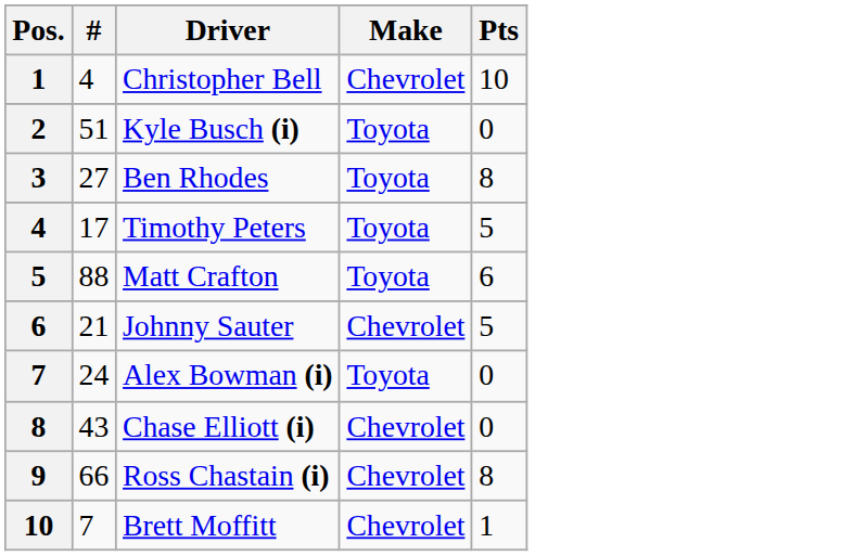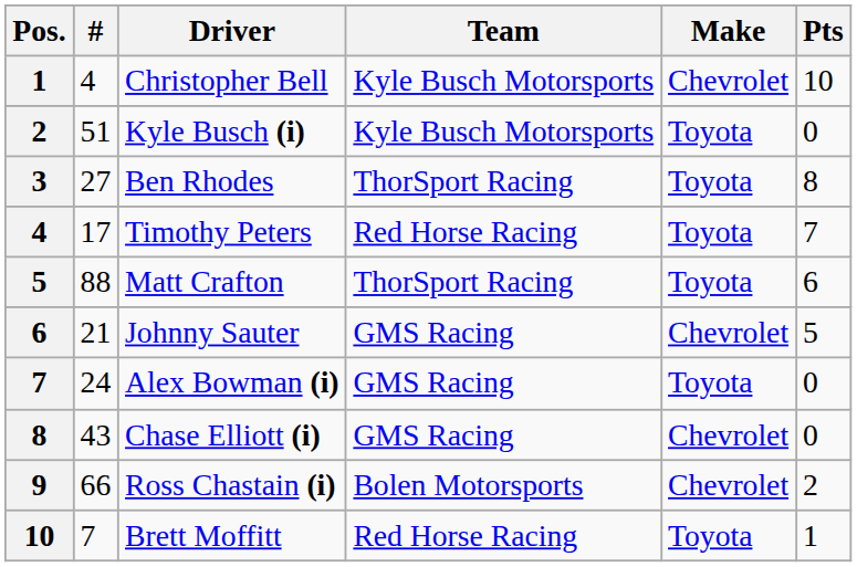 <table class="wikitable" style="font-size:95%">
 <tr>
 <th>Pos.</th>
 <th>#</th>
 <th>Driver</th>
+<th>Team</th>
 <th>Make</th>
 <th>Pts</th>
 </tr>
 <tr>
 <th>1</th>
 <td>4</td>
 <td><a href='#'>Christopher Bell</a></td>
+<td><a href='#'>Kyle Busch Motorsports</a></td>
 <td><a href='#'>Chevrolet</a></td>
 <td>10</td>
 </tr>
 <tr>
 <th>2</th>
 <td>51</td>
 <td><a href='#'>Kyle Busch</a> <strong>(i)</strong></td>
+<td><a href='#'>Kyle Busch Motorsports</a></td>
 <td><a href='#'>Toyota</a></td>
 <td>0</td>
 </tr>
 <tr>
 <th>3</th>
 <td>27</td>
 <td><a href='#'>Ben Rhodes</a></td>
+<td><a href='#'>ThorSport Racing</a></td>
 <td><a href='#'>Toyota</a></td>
 <td>8</td>
 </tr>
 <tr>
 <th>4</th>
 <td>17</td>
 <td><a href='#'>Timothy Peters</a></td>
+<td><a href='#'>Red Horse Racing</a></td>
 <td><a href='#'>Toyota</a></td>
-<td>5</td>
+<td>7</td>
 </tr>
 <tr>
 <th>5</th>
 <td>88</td>
 <td><a href='#'>Matt Crafton</a></td>
+<td><a href='#'>ThorSport Racing</a></td>
 <td><a href='#'>Toyota</a></td>
 <td>6</td>
 </tr>
 <tr>
 <th>6</th>
 <td>21</td>
 <td><a href='#'>Johnny Sauter</a></td>
+<td><a href='#'>GMS Racing</a></td>
 <td><a href='#'>Chevrolet</a></td>
 <td>5</td>
 </tr>
 <tr>
 <th>7</th>
 <td>24</td>
 <td><a href='#'>Alex Bowman</a> <strong>(i)</strong></td>
+<td><a href='#'>GMS Racing</a></td>
 <td><a href='#'>Toyota</a></td>
 <td>0</td>
 </tr>
 <tr>
 <th>8</th>
 <td>43</td>
 <td><a href='#'>Chase Elliott</a> <strong>(i)</strong></td>
+<td><a href='#'>GMS Racing</a></td>
 <td><a href='#'>Chevrolet</a></td>
 <td>0</td>
 </tr>
 <tr>
 <th>9</th>
 <td>66</td>
 <td><a href='#'>Ross Chastain</a> <strong>(i)</strong></td>
+<td><a href='#'>Bolen Motorsports</a></td>
 <td><a href='#'>Chevrolet</a></td>
-<td>8</td>
+<td>2</td>
 </tr>
 <tr>
 <th>10</th>
 <td>7</td>
 <td><a href='#'>Brett Moffitt</a></td>
-<td><a href='#'>Chevrolet</a></td>
+<td><a href='#'>Red Horse Racing</a></td>
+<td><a href='#'>Toyota</a></td>
 <td>1</td>
 </tr>
 </table>
